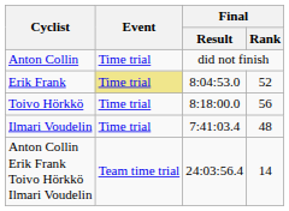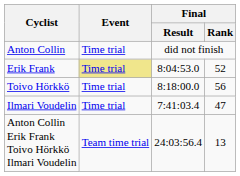 <table class=wikitable style="font-size:90%">
 <tr>
 <th rowspan=2>Cyclist</th>
 <th rowspan=2>Event</th>
 <th colspan=2>Final</th>
 </tr>
 <tr>
 <th>Result</th>
 <th>Rank</th>
 </tr>
 <tr>
 <td><a href='#'>Anton Collin</a></td>
 <td><a href='#'>Time trial</a></td>
 <td align=center colspan=2>did not finish</td>
 </tr>
 <tr>
 <td><a href='#'>Erik Frank</a></td>
 <td style="background: khaki;"><a href='#'>Time trial</a></td>
 <td align=center>8:04:53.0</td>
 <td align=center>52</td>
 </tr>
 <tr>
 <td><a href='#'>Toivo Hörkkö</a></td>
 <td><a href='#'>Time trial</a></td>
 <td align=center>8:18:00.0</td>
 <td align=center>56</td>
 </tr>
 <tr>
 <td><a href='#'>Ilmari Voudelin</a></td>
 <td><a href='#'>Time trial</a></td>
 <td align=center>7:41:03.4</td>
-<td align=center>48</td>
+<td align=center>47</td>
 </tr>
 <tr>
 <td>Anton Collin <br> Erik Frank <br> Toivo Hörkkö <br> Ilmari Voudelin</td>
 <td><a href='#'>Team time trial</a></td>
 <td align=center>24:03:56.4</td>
-<td align=center>14</td>
+<td align=center>13</td>
 </tr>
 </table>
